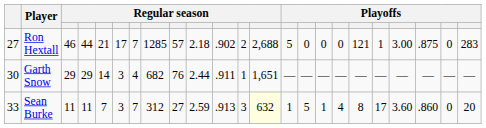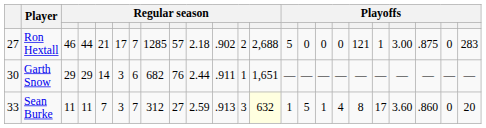 <table class="wikitable plainrowheaders" style="text-align:center;">
 <tr>
 <th scope="col" rowspan="2"></th>
 <th scope="col" rowspan="2">Player</th>
 <th scope=colgroup colspan=11>Regular season</th>
 <th scope=colgroup colspan=10>Playoffs</th>
 </tr>
 <tr>
 <th scope="col"></th>
 <th scope="col"></th>
 <th scope="col"></th>
 <th scope="col"></th>
 <th scope="col"></th>
 <th scope="col"></th>
 <th scope="col"></th>
 <th scope="col"></th>
 <th scope="col"></th>
 <th scope="col"></th>
 <th scope="col"></th>
 <th scope="col"></th>
 <th scope="col"></th>
 <th scope="col"></th>
 <th scope="col"></th>
 <th scope="col"></th>
 <th scope="col"></th>
 <th scope="col"></th>
 <th scope="col"></th>
 <th scope="col"></th>
 <th scope="col"></th>
 </tr>
 <tr>
 <td scope="row">27</td>
 <td align="left"><a href='#'>Ron Hextall</a></td>
 <td>46</td>
 <td>44</td>
 <td>21</td>
 <td>17</td>
 <td>7</td>
 <td>1285</td>
 <td>57</td>
 <td>2.18</td>
 <td>.902</td>
 <td>2</td>
 <td>2,688</td>
 <td>5</td>
 <td>0</td>
 <td>0</td>
 <td>0</td>
 <td>121</td>
 <td>1</td>
 <td>3.00</td>
 <td>.875</td>
 <td>0</td>
 <td>283</td>
 </tr>
 <tr>
 <td scope="row">30</td>
 <td align="left"><a href='#'>Garth Snow</a></td>
 <td>29</td>
 <td>29</td>
 <td>14</td>
 <td>3</td>
-<td>4</td>
+<td>6</td>
 <td>682</td>
 <td>76</td>
 <td>2.44</td>
 <td>.911</td>
 <td>1</td>
 <td>1,651</td>
 <td>—</td>
 <td>—</td>
 <td>—</td>
 <td>—</td>
 <td>—</td>
 <td>—</td>
 <td>—</td>
 <td>—</td>
 <td>—</td>
 <td>—</td>
 </tr>
 <tr>
 <td scope="row">33</td>
 <td align="left"><a href='#'>Sean Burke</a></td>
 <td>11</td>
 <td>11</td>
 <td>7</td>
 <td>3</td>
 <td>7</td>
 <td>312</td>
 <td>27</td>
 <td>2.59</td>
 <td>.913</td>
 <td>3</td>
 <td style="background: lightyellow;">632</td>
 <td>1</td>
 <td>5</td>
 <td>1</td>
 <td>4</td>
 <td>8</td>
 <td>17</td>
 <td>3.60</td>
 <td>.860</td>
 <td>0</td>
 <td>20</td>
 </tr>
 </table>
